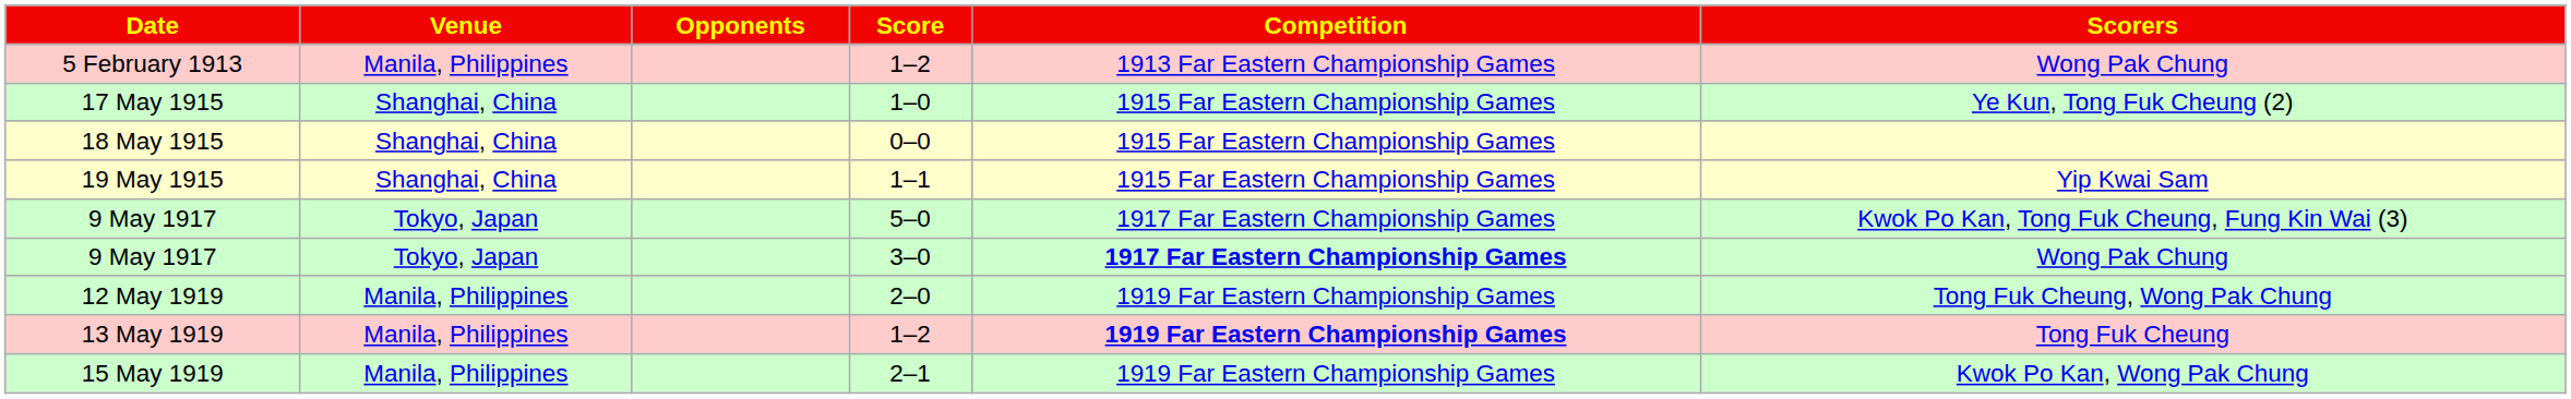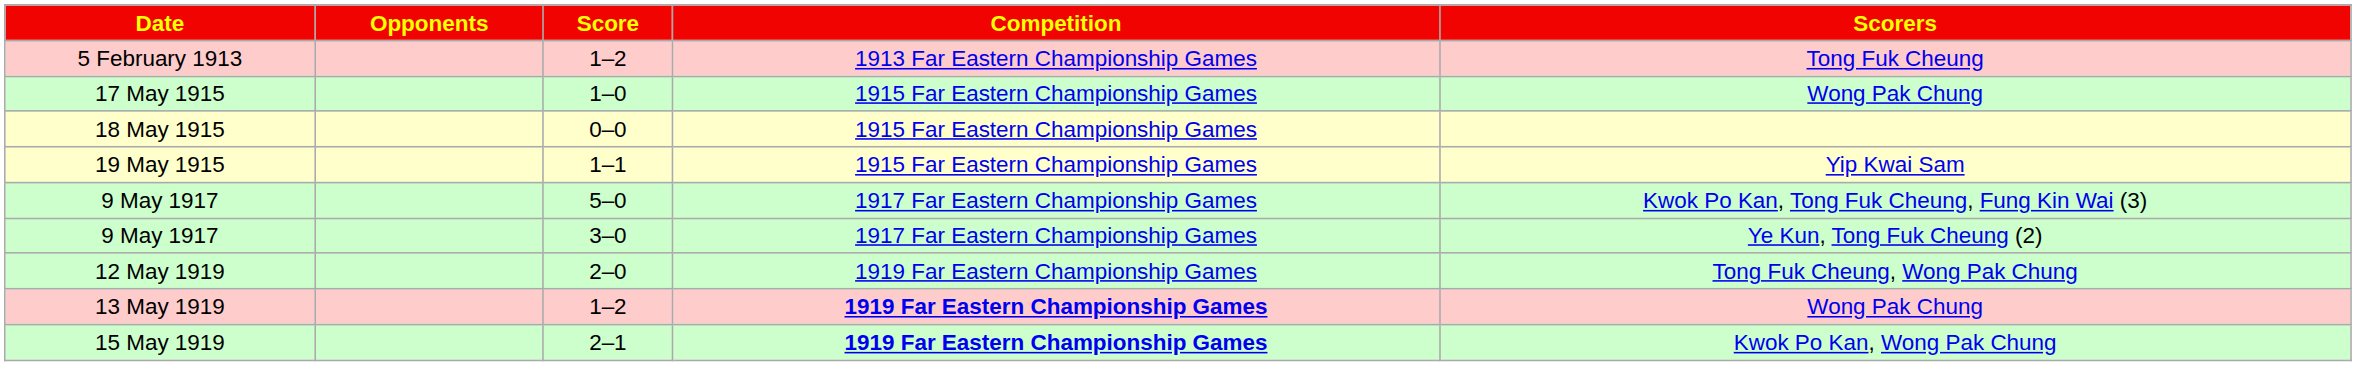 <table width=95% class="wikitable" style="text-align: center; font-size: 90%">
 <tr bgcolor=#F00300 style="color:yellow">
 <td><strong>Date</strong></td>
-<td><strong>Venue</strong></td>
 <td><strong>Opponents</strong></td>
 <td><strong>Score</strong></td>
 <td><strong>Competition</strong></td>
 <td><strong>Scorers</strong></td>
 </tr>
 <tr bgcolor=#FFCCCC>
 <td>5 February 1913</td>
-<td><a href='#'>Manila</a>, <a href='#'>Philippines</a></td>
 <td></td>
 <td>1–2</td>
 <td><a href='#'>1913 Far Eastern Championship Games</a></td>
-<td><a href='#'>Wong Pak Chung</a></td>
+<td><a href='#'>Tong Fuk Cheung</a></td>
 </tr>
 <tr bgcolor=#CCFFCC>
 <td>17 May 1915</td>
-<td><a href='#'>Shanghai</a>, <a href='#'>China</a></td>
 <td></td>
 <td>1–0</td>
 <td><a href='#'>1915 Far Eastern Championship Games</a></td>
-<td><a href='#'>Ye Kun</a>, <a href='#'>Tong Fuk Cheung</a> (2)</td>
+<td><a href='#'>Wong Pak Chung</a></td>
 </tr>
 <tr bgcolor=#FFFFCC>
 <td>18 May 1915</td>
-<td><a href='#'>Shanghai</a>, <a href='#'>China</a></td>
 <td></td>
 <td>0–0</td>
 <td><a href='#'>1915 Far Eastern Championship Games</a></td>
 <td></td>
 </tr>
 <tr bgcolor=#FFFFCC>
 <td>19 May 1915</td>
-<td><a href='#'>Shanghai</a>, <a href='#'>China</a></td>
 <td></td>
 <td>1–1</td>
 <td><a href='#'>1915 Far Eastern Championship Games</a></td>
 <td><a href='#'>Yip Kwai Sam</a></td>
 </tr>
 <tr bgcolor=#CCFFCC>
 <td>9 May 1917</td>
-<td><a href='#'>Tokyo</a>, <a href='#'>Japan</a></td>
 <td></td>
 <td>5–0</td>
 <td><a href='#'>1917 Far Eastern Championship Games</a></td>
 <td><a href='#'>Kwok Po Kan</a>, <a href='#'>Tong Fuk Cheung</a>, <a href='#'>Fung Kin Wai</a> (3)</td>
 </tr>
 <tr bgcolor=#CCFFCC>
 <td>9 May 1917</td>
-<td><a href='#'>Tokyo</a>, <a href='#'>Japan</a></td>
 <td></td>
 <td>3–0</td>
-<td><strong><a href='#'>1917 Far Eastern Championship Games</a></strong></td>
-<td><a href='#'>Wong Pak Chung</a></td>
+<td><a href='#'>1917 Far Eastern Championship Games</a></td>
+<td><a href='#'>Ye Kun</a>, <a href='#'>Tong Fuk Cheung</a> (2)</td>
 </tr>
 <tr bgcolor=#CCFFCC>
 <td>12 May 1919</td>
-<td><a href='#'>Manila</a>, <a href='#'>Philippines</a></td>
 <td></td>
 <td>2–0</td>
 <td><a href='#'>1919 Far Eastern Championship Games</a></td>
 <td><a href='#'>Tong Fuk Cheung</a>, <a href='#'>Wong Pak Chung</a></td>
 </tr>
 <tr bgcolor=#FFCCCC>
 <td>13 May 1919</td>
-<td><a href='#'>Manila</a>, <a href='#'>Philippines</a></td>
 <td></td>
 <td>1–2</td>
 <td><strong><a href='#'>1919 Far Eastern Championship Games</a></strong></td>
-<td><a href='#'>Tong Fuk Cheung</a></td>
+<td><a href='#'>Wong Pak Chung</a></td>
 </tr>
 <tr bgcolor=#CCFFCC>
 <td>15 May 1919</td>
-<td><a href='#'>Manila</a>, <a href='#'>Philippines</a></td>
 <td></td>
 <td>2–1</td>
-<td><a href='#'>1919 Far Eastern Championship Games</a></td>
+<td><strong><a href='#'>1919 Far Eastern Championship Games</a></strong></td>
 <td><a href='#'>Kwok Po Kan</a>, <a href='#'>Wong Pak Chung</a></td>
 </tr>
 </table>
